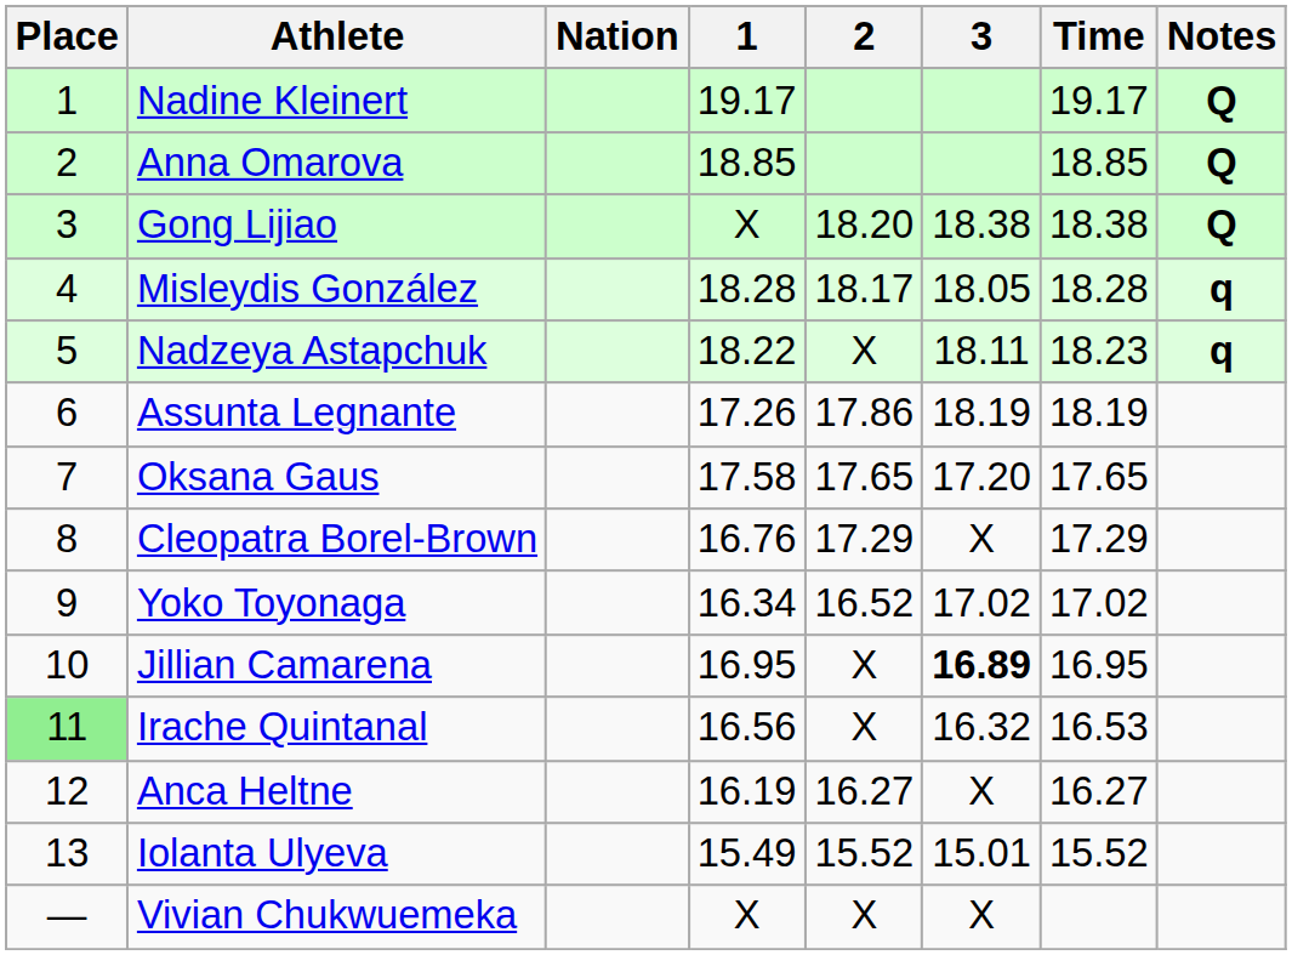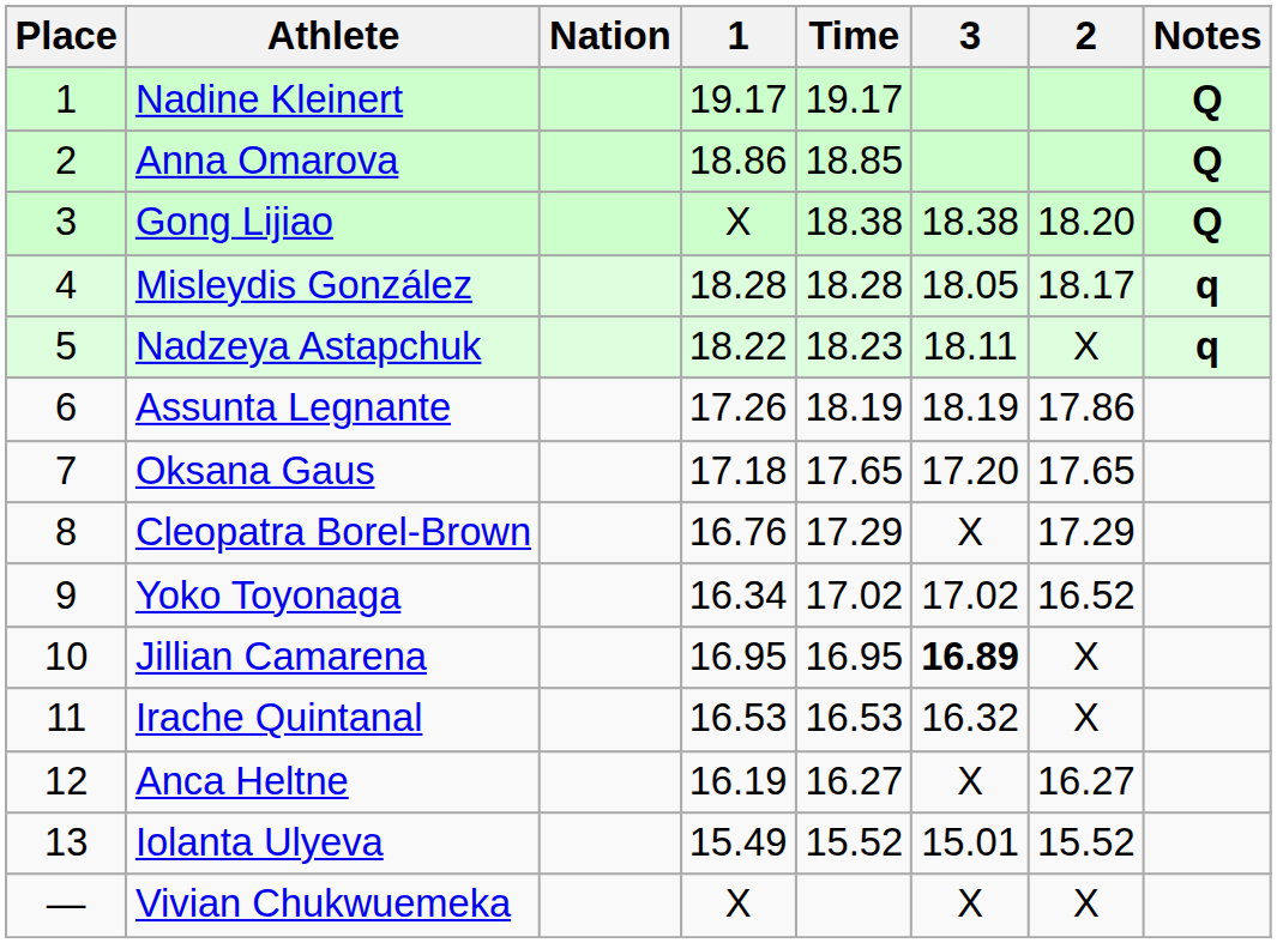 <table class="wikitable sortable" style="text-align:center">
 <tr>
 <th>Place</th>
 <th>Athlete</th>
 <th>Nation</th>
 <th>1</th>
+<th>Time</th>
+<th>3</th>
 <th>2</th>
-<th>3</th>
-<th>Time</th>
 <th>Notes</th>
 </tr>
 <tr bgcolor=ccffcc>
 <td>1</td>
 <td style="text-align:left"><a href='#'>Nadine Kleinert</a></td>
 <td align=left></td>
 <td>19.17</td>
+<td>19.17</td>
 <td></td>
 <td></td>
-<td>19.17</td>
 <td><strong>Q</strong></td>
 </tr>
 <tr bgcolor=ccffcc>
 <td>2</td>
 <td style="text-align:left"><a href='#'>Anna Omarova</a></td>
 <td align=left></td>
+<td>18.86</td>
 <td>18.85</td>
 <td></td>
 <td></td>
-<td>18.85</td>
 <td><strong>Q</strong></td>
 </tr>
 <tr bgcolor=ccffcc>
 <td>3</td>
 <td style="text-align:left"><a href='#'>Gong Lijiao</a></td>
 <td align=left></td>
 <td>X</td>
-<td>18.20</td>
 <td>18.38</td>
 <td>18.38</td>
+<td>18.20</td>
 <td><strong>Q</strong></td>
 </tr>
 <tr bgcolor=ddffdd>
 <td>4</td>
 <td style="text-align:left"><a href='#'>Misleydis González</a></td>
 <td align=left></td>
 <td>18.28</td>
+<td>18.28</td>
+<td>18.05</td>
 <td>18.17</td>
-<td>18.05</td>
-<td>18.28</td>
 <td><strong>q</strong></td>
 </tr>
 <tr bgcolor=ddffdd>
 <td>5</td>
 <td style="text-align:left"><a href='#'>Nadzeya Astapchuk</a></td>
 <td align=left></td>
 <td>18.22</td>
+<td>18.23</td>
+<td>18.11</td>
 <td>X</td>
-<td>18.11</td>
-<td>18.23</td>
 <td><strong>q</strong></td>
 </tr>
 <tr>
 <td>6</td>
 <td style="text-align:left"><a href='#'>Assunta Legnante</a></td>
 <td align=left></td>
 <td>17.26</td>
-<td>17.86</td>
 <td>18.19</td>
 <td>18.19</td>
+<td>17.86</td>
 <td></td>
 </tr>
 <tr>
 <td>7</td>
 <td style="text-align:left"><a href='#'>Oksana Gaus</a></td>
 <td align=left></td>
-<td>17.58</td>
+<td>17.18</td>
 <td>17.65</td>
 <td>17.20</td>
 <td>17.65</td>
 <td></td>
 </tr>
 <tr>
 <td>8</td>
 <td style="text-align:left"><a href='#'>Cleopatra Borel-Brown</a></td>
 <td align=left></td>
 <td>16.76</td>
 <td>17.29</td>
 <td>X</td>
 <td>17.29</td>
 <td></td>
 </tr>
 <tr>
 <td>9</td>
 <td style="text-align:left"><a href='#'>Yoko Toyonaga</a></td>
 <td align=left></td>
 <td>16.34</td>
-<td>16.52</td>
 <td>17.02</td>
 <td>17.02</td>
+<td>16.52</td>
 <td></td>
 </tr>
 <tr>
 <td>10</td>
 <td style="text-align:left"><a href='#'>Jillian Camarena</a></td>
 <td align=left></td>
 <td>16.95</td>
+<td>16.95</td>
+<td><strong>16.89</strong></td>
 <td>X</td>
-<td><strong>16.89</strong></td>
-<td>16.95</td>
 <td></td>
 </tr>
 <tr>
-<td style="background: lightgreen;">11</td>
+<td>11</td>
 <td style="text-align:left"><a href='#'>Irache Quintanal</a></td>
 <td align=left></td>
-<td>16.56</td>
+<td>16.53</td>
+<td>16.53</td>
+<td>16.32</td>
 <td>X</td>
-<td>16.32</td>
-<td>16.53</td>
 <td></td>
 </tr>
 <tr>
 <td>12</td>
 <td style="text-align:left"><a href='#'>Anca Heltne</a></td>
 <td align=left></td>
 <td>16.19</td>
 <td>16.27</td>
 <td>X</td>
 <td>16.27</td>
 <td></td>
 </tr>
 <tr>
 <td>13</td>
 <td style="text-align:left"><a href='#'>Iolanta Ulyeva</a></td>
 <td align=left></td>
 <td>15.49</td>
 <td>15.52</td>
 <td>15.01</td>
 <td>15.52</td>
 <td></td>
 </tr>
 <tr>
 <td>—</td>
 <td style="text-align:left"><a href='#'>Vivian Chukwuemeka</a></td>
 <td align=left></td>
 <td>X</td>
+<td></td>
 <td>X</td>
 <td>X</td>
 <td></td>
-<td></td>
 </tr>
 </table>
